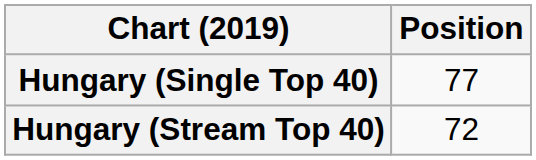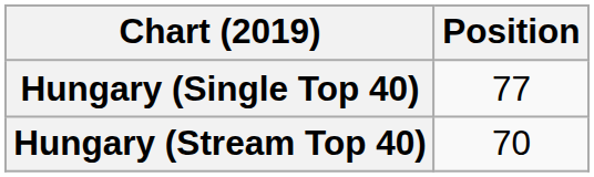 <table class="wikitable plainrowheaders" style="text-align:center">
 <tr>
 <th scope="col">Chart (2019)</th>
 <th scope="col">Position</th>
 </tr>
 <tr>
 <th scope="row">Hungary (Single Top 40)</th>
 <td>77</td>
 </tr>
 <tr>
 <th scope="row">Hungary (Stream Top 40)</th>
-<td>72</td>
+<td>70</td>
 </tr>
 </table>
